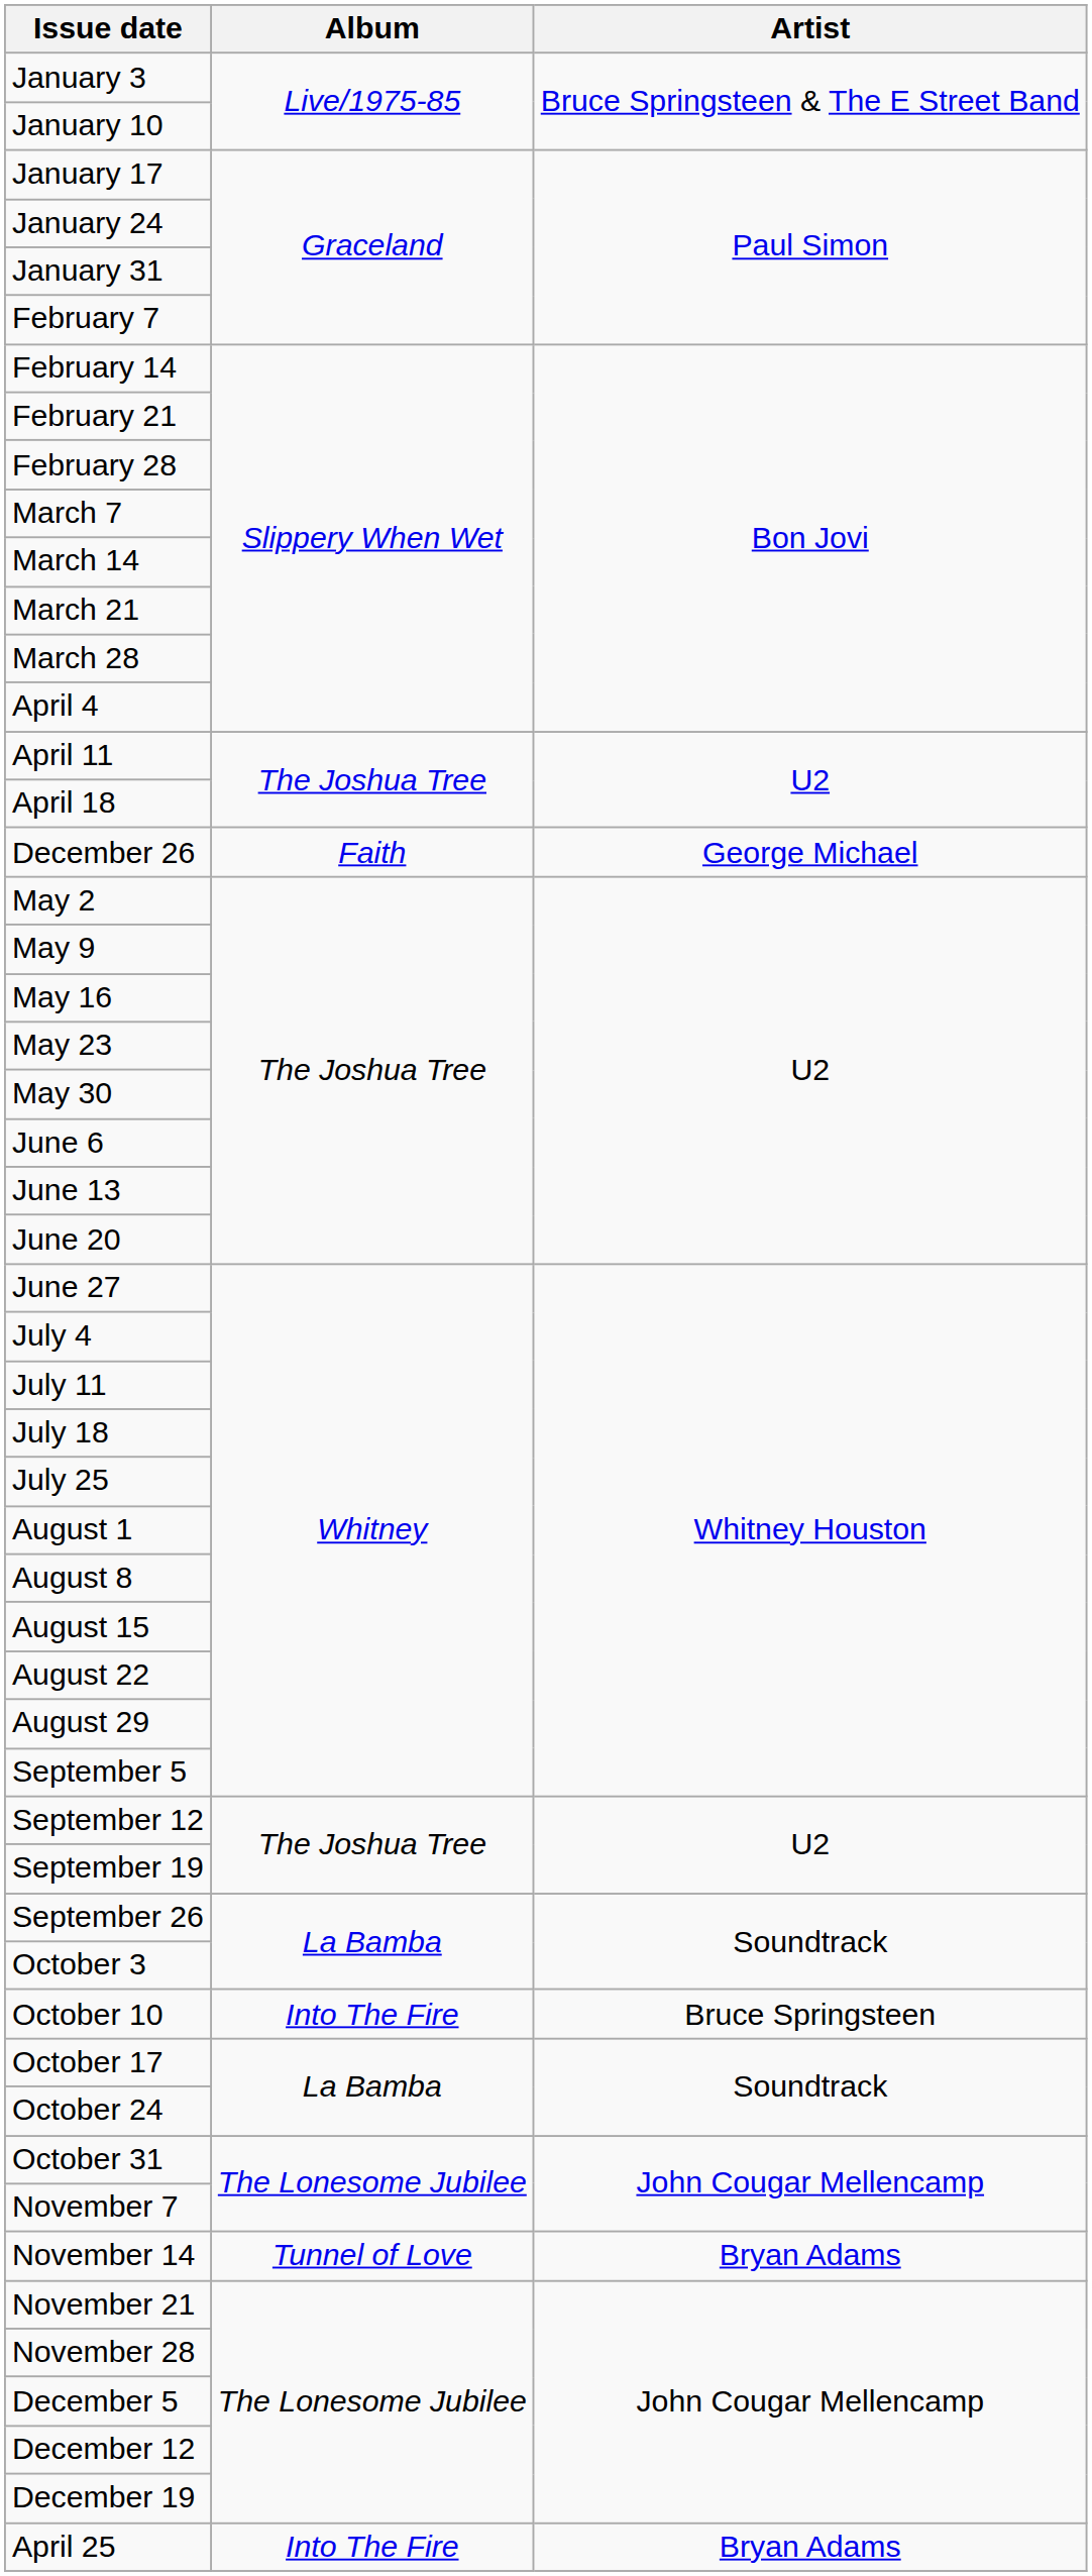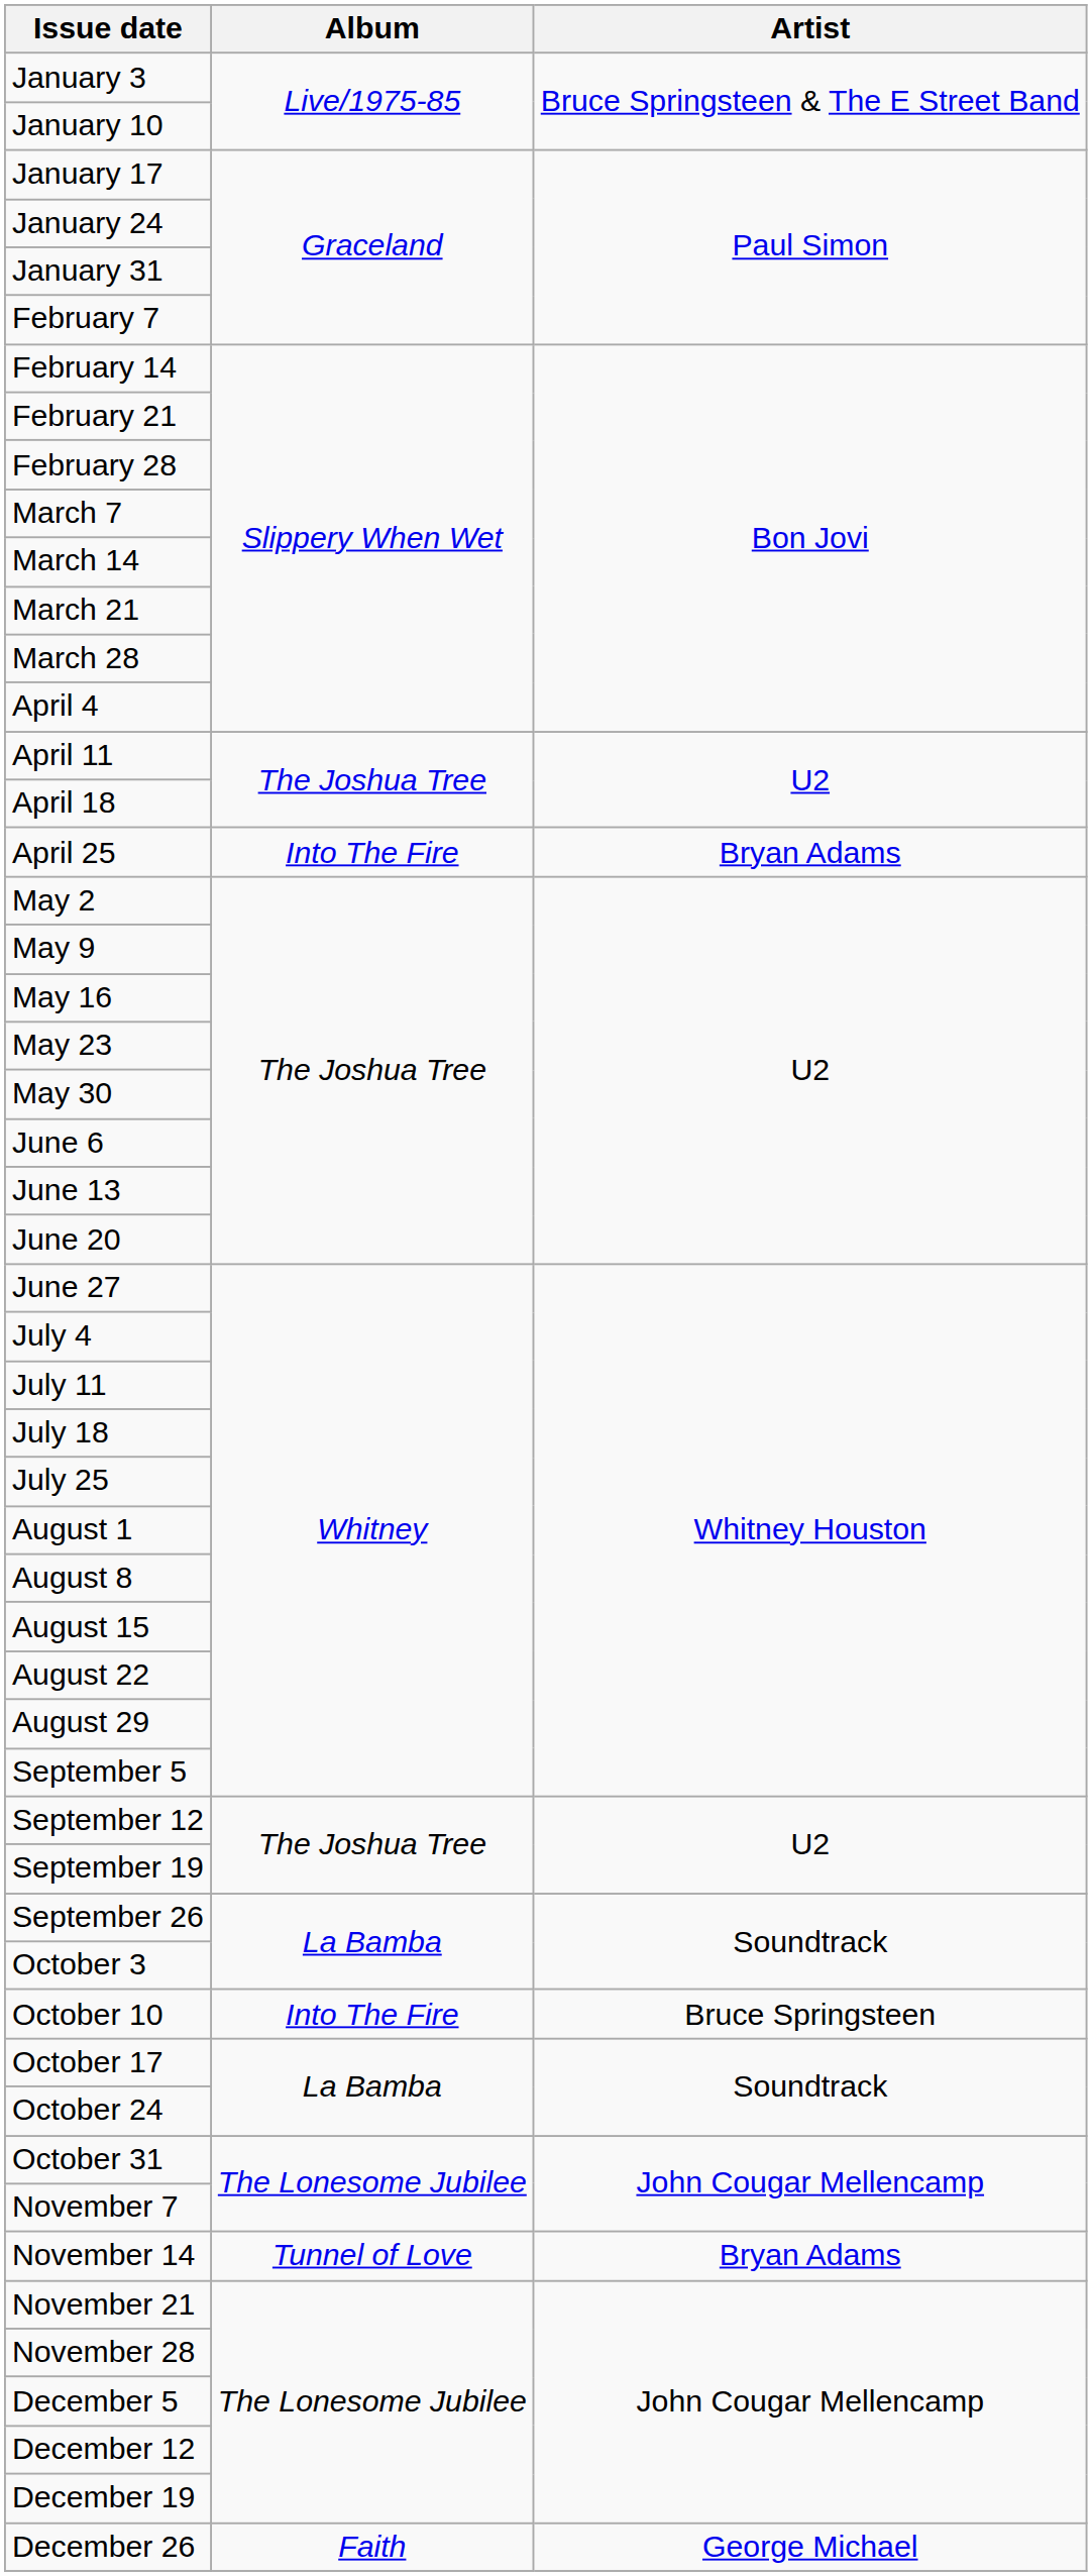 <table class=wikitable>
 <tr>
 <th><strong>Issue date</strong></th>
 <th><strong>Album</strong></th>
 <th><strong>Artist</strong></th>
 </tr>
 <tr>
 <td>January 3</td>
 <td rowspan="2" align="center"><em><a href='#'>Live/1975-85</a></em></td>
 <td rowspan="2" align="center"><a href='#'>Bruce Springsteen</a> & <a href='#'>The E Street Band</a></td>
 </tr>
 <tr>
 <td>January 10</td>
 </tr>
 <tr>
 <td>January 17</td>
 <td rowspan="4" align="center"><em><a href='#'>Graceland</a></em></td>
 <td rowspan="4" align="center"><a href='#'>Paul Simon</a></td>
 </tr>
 <tr>
 <td>January 24</td>
 </tr>
 <tr>
 <td>January 31</td>
 </tr>
 <tr>
 <td>February 7</td>
 </tr>
 <tr>
 <td>February 14</td>
 <td rowspan="8" align="center"><em><a href='#'>Slippery When Wet</a></em></td>
 <td rowspan="8" align="center"><a href='#'>Bon Jovi</a></td>
 </tr>
 <tr>
 <td>February 21</td>
 </tr>
 <tr>
 <td>February 28</td>
 </tr>
 <tr>
 <td>March 7</td>
 </tr>
 <tr>
 <td>March 14</td>
 </tr>
 <tr>
 <td>March 21</td>
 </tr>
 <tr>
 <td>March 28</td>
 </tr>
 <tr>
 <td>April 4</td>
 </tr>
 <tr>
 <td>April 11</td>
 <td rowspan="2" align="center"><em><a href='#'>The Joshua Tree</a></em></td>
 <td rowspan="2" align="center"><a href='#'>U2</a></td>
 </tr>
 <tr>
 <td>April 18</td>
 </tr>
 <tr>
-<td>December 26</td>
-<td align="center"><em><a href='#'>Faith</a></em></td>
-<td align="center"><a href='#'>George Michael</a></td>
+<td>April 25</td>
+<td align="center"><em><a href='#'>Into The Fire</a></em></td>
+<td align="center"><a href='#'>Bryan Adams</a></td>
 </tr>
 <tr>
 <td>May 2</td>
 <td rowspan="8" align="center"><em>The Joshua Tree</em></td>
 <td rowspan="8" align="center">U2</td>
 </tr>
 <tr>
 <td>May 9</td>
 </tr>
 <tr>
 <td>May 16</td>
 </tr>
 <tr>
 <td>May 23</td>
 </tr>
 <tr>
 <td>May 30</td>
 </tr>
 <tr>
 <td>June 6</td>
 </tr>
 <tr>
 <td>June 13</td>
 </tr>
 <tr>
 <td>June 20</td>
 </tr>
 <tr>
 <td>June 27</td>
 <td rowspan="11" align="center"><em><a href='#'>Whitney</a></em></td>
 <td rowspan="11" align="center"><a href='#'>Whitney Houston</a></td>
 </tr>
 <tr>
 <td>July 4</td>
 </tr>
 <tr>
 <td>July 11</td>
 </tr>
 <tr>
 <td>July 18</td>
 </tr>
 <tr>
 <td>July 25</td>
 </tr>
 <tr>
 <td>August 1</td>
 </tr>
 <tr>
 <td>August 8</td>
 </tr>
 <tr>
 <td>August 15</td>
 </tr>
 <tr>
 <td>August 22</td>
 </tr>
 <tr>
 <td>August 29</td>
 </tr>
 <tr>
 <td>September 5</td>
 </tr>
 <tr>
 <td>September 12</td>
 <td rowspan="2" align="center"><em>The Joshua Tree</em></td>
 <td rowspan="2" align="center">U2</td>
 </tr>
 <tr>
 <td>September 19</td>
 </tr>
 <tr>
 <td>September 26</td>
 <td rowspan="2" align="center"><em><a href='#'>La Bamba</a></em></td>
 <td rowspan="2" align="center">Soundtrack</td>
 </tr>
 <tr>
 <td>October 3</td>
 </tr>
 <tr>
 <td>October 10</td>
 <td align="center"><em><a href='#'>Into The Fire</a></em></td>
 <td align="center">Bruce Springsteen</td>
 </tr>
 <tr>
 <td>October 17</td>
 <td rowspan="2" align="center"><em>La Bamba</em></td>
 <td rowspan="2" align="center">Soundtrack</td>
 </tr>
 <tr>
 <td>October 24</td>
 </tr>
 <tr>
 <td>October 31</td>
 <td rowspan="2" align="center"><em><a href='#'>The Lonesome Jubilee</a></em></td>
 <td rowspan="2" align="center"><a href='#'>John Cougar Mellencamp</a></td>
 </tr>
 <tr>
 <td>November 7</td>
 </tr>
 <tr>
 <td>November 14</td>
 <td align="center"><em><a href='#'>Tunnel of Love</a></em></td>
 <td align="center"><a href='#'>Bryan Adams</a></td>
 </tr>
 <tr>
 <td>November 21</td>
 <td rowspan="5" align="center"><em>The Lonesome Jubilee</em></td>
 <td rowspan="5" align="center">John Cougar Mellencamp</td>
 </tr>
 <tr>
 <td>November 28</td>
 </tr>
 <tr>
 <td>December 5</td>
 </tr>
 <tr>
 <td>December 12</td>
 </tr>
 <tr>
 <td>December 19</td>
 </tr>
 <tr>
-<td>April 25</td>
-<td align="center"><em><a href='#'>Into The Fire</a></em></td>
-<td align="center"><a href='#'>Bryan Adams</a></td>
+<td>December 26</td>
+<td align="center"><em><a href='#'>Faith</a></em></td>
+<td align="center"><a href='#'>George Michael</a></td>
 </tr>
 </table>
